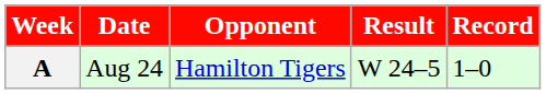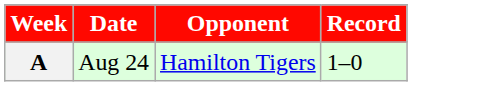 <table class="wikitable sortable">
 <tr>
 <th style="background:#FF0800;color:white;">Week</th>
 <th style="background:#FF0800;color:white;">Date</th>
 <th style="background:#FF0800;color:white;">Opponent</th>
-<th style="background:#FF0800;color:white;">Result</th>
 <th style="background:#FF0800;color:white;">Record</th>
 </tr>
 <tr style="background:#ddffdd">
 <th>A</th>
 <td>Aug 24</td>
 <td><a href='#'>Hamilton Tigers</a></td>
-<td>W 24–5</td>
 <td>1–0</td>
 </tr>
 </table>
